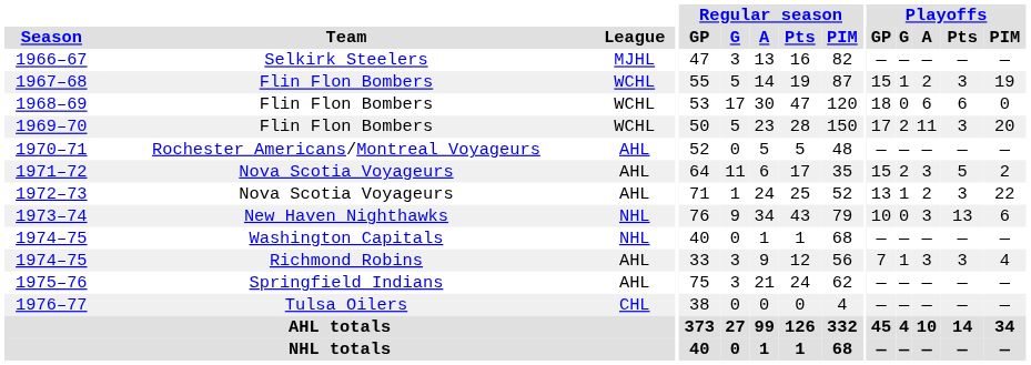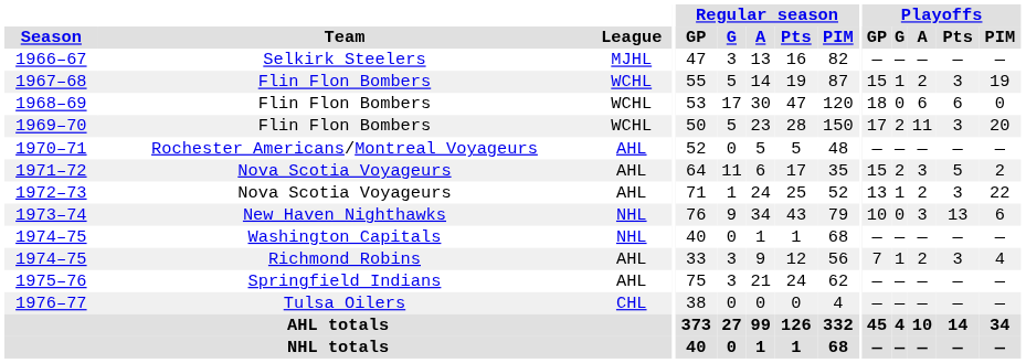 <table border="0" cellpadding="1" cellspacing="0" style="text-align:center; width:60em">
 <tr bgcolor="#e0e0e0">
 <th colspan="3" bgcolor="#ffffff"></th>
 <th rowspan="100" bgcolor="#ffffff"></th>
 <th colspan="5"><a href='#'>Regular season</a></th>
 <th rowspan="100" bgcolor="#ffffff"></th>
 <th colspan="5"><a href='#'>Playoffs</a></th>
 </tr>
 <tr bgcolor="#e0e0e0">
 <th><a href='#'>Season</a></th>
 <th>Team</th>
 <th>League</th>
 <th>GP</th>
 <th><a href='#'>G</a></th>
 <th><a href='#'>A</a></th>
 <th><a href='#'>Pts</a></th>
 <th><a href='#'>PIM</a></th>
 <th>GP</th>
 <th>G</th>
 <th>A</th>
 <th>Pts</th>
 <th>PIM</th>
 </tr>
 <tr>
 <td><a href='#'>1966–67</a></td>
 <td><a href='#'>Selkirk Steelers</a></td>
 <td><a href='#'>MJHL</a></td>
 <td>47</td>
 <td>3</td>
 <td>13</td>
 <td>16</td>
 <td>82</td>
 <td>—</td>
 <td>—</td>
 <td>—</td>
 <td>—</td>
 <td>—</td>
 </tr>
 <tr bgcolor="#f0f0f0">
 <td><a href='#'>1967–68</a></td>
 <td><a href='#'>Flin Flon Bombers</a></td>
 <td><a href='#'>WCHL</a></td>
 <td>55</td>
 <td>5</td>
 <td>14</td>
 <td>19</td>
 <td>87</td>
 <td>15</td>
 <td>1</td>
 <td>2</td>
 <td>3</td>
 <td>19</td>
 </tr>
 <tr>
 <td><a href='#'>1968–69</a></td>
 <td>Flin Flon Bombers</td>
 <td>WCHL</td>
 <td>53</td>
 <td>17</td>
 <td>30</td>
 <td>47</td>
 <td>120</td>
 <td>18</td>
 <td>0</td>
 <td>6</td>
 <td>6</td>
 <td>0</td>
 </tr>
 <tr bgcolor="#f0f0f0">
 <td><a href='#'>1969–70</a></td>
 <td>Flin Flon Bombers</td>
 <td>WCHL</td>
 <td>50</td>
 <td>5</td>
 <td>23</td>
 <td>28</td>
 <td>150</td>
 <td>17</td>
 <td>2</td>
 <td>11</td>
 <td>3</td>
 <td>20</td>
 </tr>
 <tr>
 <td><a href='#'>1970–71</a></td>
 <td><a href='#'>Rochester Americans</a>/<a href='#'>Montreal Voyageurs</a></td>
 <td><a href='#'>AHL</a></td>
 <td>52</td>
 <td>0</td>
 <td>5</td>
 <td>5</td>
 <td>48</td>
 <td>—</td>
 <td>—</td>
 <td>—</td>
 <td>—</td>
 <td>—</td>
 </tr>
 <tr bgcolor="#f0f0f0">
 <td><a href='#'>1971–72</a></td>
 <td><a href='#'>Nova Scotia Voyageurs</a></td>
 <td>AHL</td>
 <td>64</td>
 <td>11</td>
 <td>6</td>
 <td>17</td>
 <td>35</td>
 <td>15</td>
 <td>2</td>
 <td>3</td>
 <td>5</td>
 <td>2</td>
 </tr>
 <tr>
 <td><a href='#'>1972–73</a></td>
 <td>Nova Scotia Voyageurs</td>
 <td>AHL</td>
 <td>71</td>
 <td>1</td>
 <td>24</td>
 <td>25</td>
 <td>52</td>
 <td>13</td>
 <td>1</td>
 <td>2</td>
 <td>3</td>
 <td>22</td>
 </tr>
 <tr bgcolor="#f0f0f0">
 <td><a href='#'>1973–74</a></td>
 <td><a href='#'>New Haven Nighthawks</a></td>
 <td><a href='#'>NHL</a></td>
 <td>76</td>
 <td>9</td>
 <td>34</td>
 <td>43</td>
 <td>79</td>
 <td>10</td>
 <td>0</td>
 <td>3</td>
 <td>13</td>
 <td>6</td>
 </tr>
 <tr>
 <td><a href='#'>1974–75</a></td>
 <td><a href='#'>Washington Capitals</a></td>
 <td><a href='#'>NHL</a></td>
 <td>40</td>
 <td>0</td>
 <td>1</td>
 <td>1</td>
 <td>68</td>
 <td>—</td>
 <td>—</td>
 <td>—</td>
 <td>—</td>
 <td>—</td>
 </tr>
 <tr bgcolor="#f0f0f0">
 <td><a href='#'>1974–75</a></td>
 <td><a href='#'>Richmond Robins</a></td>
 <td>AHL</td>
 <td>33</td>
 <td>3</td>
 <td>9</td>
 <td>12</td>
 <td>56</td>
 <td>7</td>
 <td>1</td>
-<td>3</td>
+<td>2</td>
 <td>3</td>
 <td>4</td>
 </tr>
 <tr>
 <td><a href='#'>1975–76</a></td>
 <td><a href='#'>Springfield Indians</a></td>
 <td>AHL</td>
 <td>75</td>
 <td>3</td>
 <td>21</td>
 <td>24</td>
 <td>62</td>
 <td>—</td>
 <td>—</td>
 <td>—</td>
 <td>—</td>
 <td>—</td>
 </tr>
 <tr bgcolor="#f0f0f0">
 <td><a href='#'>1976–77</a></td>
 <td><a href='#'>Tulsa Oilers</a></td>
 <td><a href='#'>CHL</a></td>
 <td>38</td>
 <td>0</td>
 <td>0</td>
 <td>0</td>
 <td>4</td>
 <td>—</td>
 <td>—</td>
 <td>—</td>
 <td>—</td>
 <td>—</td>
 </tr>
 <tr bgcolor="#e0e0e0">
 <th colspan="3">AHL totals</th>
 <th>373</th>
 <th>27</th>
 <th>99</th>
 <th>126</th>
 <th>332</th>
 <th>45</th>
 <th>4</th>
 <th>10</th>
 <th>14</th>
 <th>34</th>
 </tr>
 <tr bgcolor="#e0e0e0">
 <th colspan="3">NHL totals</th>
 <th>40</th>
 <th>0</th>
 <th>1</th>
 <th>1</th>
 <th>68</th>
 <th>—</th>
 <th>—</th>
 <th>—</th>
 <th>—</th>
 <th>—</th>
 </tr>
 </table>
